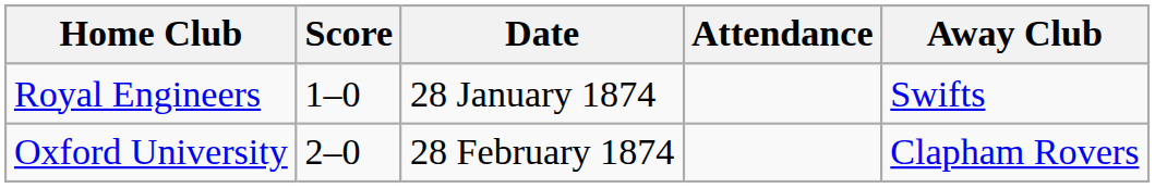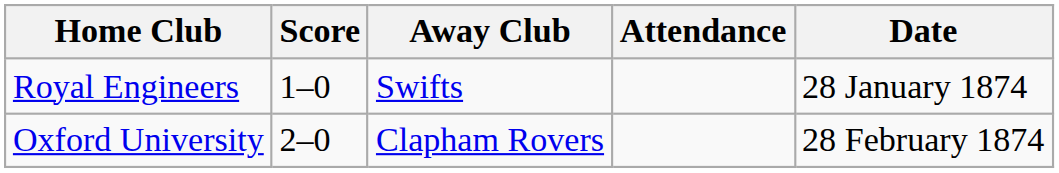 <table class="wikitable">
 <tr>
 <th>Home Club</th>
 <th>Score</th>
+<th>Away Club</th>
+<th>Attendance</th>
 <th>Date</th>
-<th>Attendance</th>
-<th>Away Club</th>
 </tr>
 <tr>
 <td><a href='#'>Royal Engineers</a></td>
 <td>1–0</td>
+<td><a href='#'>Swifts</a></td>
+<td></td>
 <td>28 January 1874</td>
-<td></td>
-<td><a href='#'>Swifts</a></td>
 </tr>
 <tr>
 <td><a href='#'>Oxford University</a></td>
 <td>2–0</td>
+<td><a href='#'>Clapham Rovers</a></td>
+<td></td>
 <td>28 February 1874</td>
-<td></td>
-<td><a href='#'>Clapham Rovers</a></td>
 </tr>
 </table>
